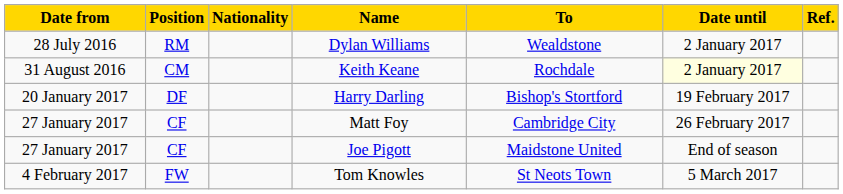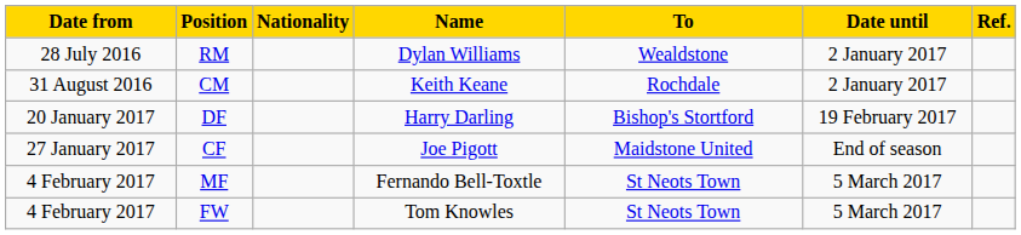 <table class="wikitable"  style="text-align:center; font-size:90%; ">
 <tr>
 <th style="background:#FFD700; color:black; width:120px;">Date from</th>
 <th style="background:#FFD700; color:black; width:50px;">Position</th>
 <th style="background:#FFD700; color:black; width:50px;">Nationality</th>
 <th style="background:#FFD700; color:black; width:150px;">Name</th>
 <th style="background:#FFD700; color:black; width:170px;">To</th>
 <th style="background:#FFD700; color:black; width:120px;">Date until</th>
 <th style="background:#FFD700; color:black; width:25px;">Ref.</th>
 </tr>
 <tr>
 <td>28 July 2016</td>
 <td><a href='#'>RM</a></td>
 <td></td>
 <td><a href='#'>Dylan Williams</a></td>
 <td><a href='#'>Wealdstone</a></td>
 <td>2 January 2017</td>
 <td></td>
 </tr>
 <tr>
 <td>31 August 2016</td>
 <td><a href='#'>CM</a></td>
 <td></td>
 <td><a href='#'>Keith Keane</a></td>
 <td><a href='#'>Rochdale</a></td>
-<td style="background: lightyellow;">2 January 2017</td>
+<td>2 January 2017</td>
 <td></td>
 </tr>
 <tr>
 <td>20 January 2017</td>
 <td><a href='#'>DF</a></td>
 <td></td>
 <td><a href='#'>Harry Darling</a></td>
 <td><a href='#'>Bishop's Stortford</a></td>
 <td>19 February 2017</td>
 <td></td>
 </tr>
 <tr>
 <td>27 January 2017</td>
 <td><a href='#'>CF</a></td>
 <td></td>
-<td>Matt Foy</td>
-<td><a href='#'>Cambridge City</a></td>
-<td>26 February 2017</td>
+<td><a href='#'>Joe Pigott</a></td>
+<td><a href='#'>Maidstone United</a></td>
+<td>End of season</td>
 <td></td>
 </tr>
 <tr>
-<td>27 January 2017</td>
-<td><a href='#'>CF</a></td>
+<td>4 February 2017</td>
+<td><a href='#'>MF</a></td>
 <td></td>
-<td><a href='#'>Joe Pigott</a></td>
-<td><a href='#'>Maidstone United</a></td>
-<td>End of season</td>
+<td>Fernando Bell-Toxtle</td>
+<td><a href='#'>St Neots Town</a></td>
+<td>5 March 2017</td>
 <td></td>
 </tr>
 <tr>
 <td>4 February 2017</td>
 <td><a href='#'>FW</a></td>
 <td></td>
 <td>Tom Knowles</td>
 <td><a href='#'>St Neots Town</a></td>
 <td>5 March 2017</td>
 <td></td>
 </tr>
 </table>
